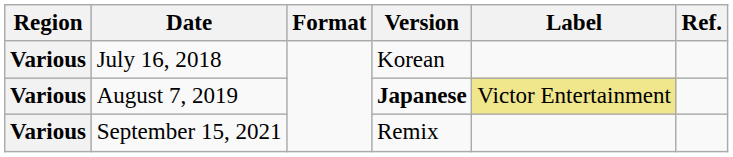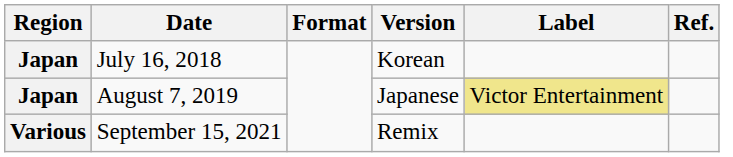 <table class="wikitable plainrowheaders">
 <tr>
 <th>Region</th>
 <th>Date</th>
 <th>Format</th>
 <th>Version</th>
 <th>Label</th>
 <th>Ref.</th>
 </tr>
 <tr>
-<th scope="row">Various</th>
+<th scope="row">Japan</th>
 <td>July 16, 2018</td>
 <td rowspan="3"></td>
 <td>Korean</td>
 <td></td>
 <td></td>
 </tr>
 <tr>
-<th scope="row">Various</th>
+<th scope="row">Japan</th>
 <td>August 7, 2019</td>
-<td><strong>Japanese</strong></td>
+<td>Japanese</td>
 <td style="background: khaki;">Victor Entertainment</td>
 <td></td>
 </tr>
 <tr>
 <th scope="row">Various</th>
 <td>September 15, 2021</td>
 <td>Remix</td>
 <td></td>
 <td></td>
 </tr>
 </table>
